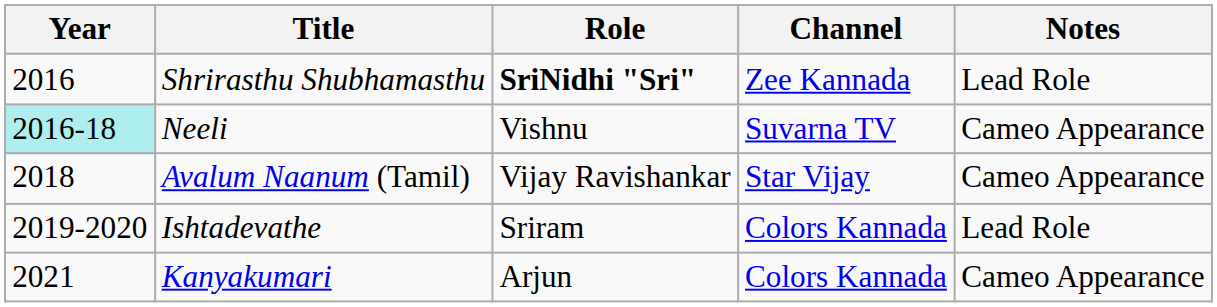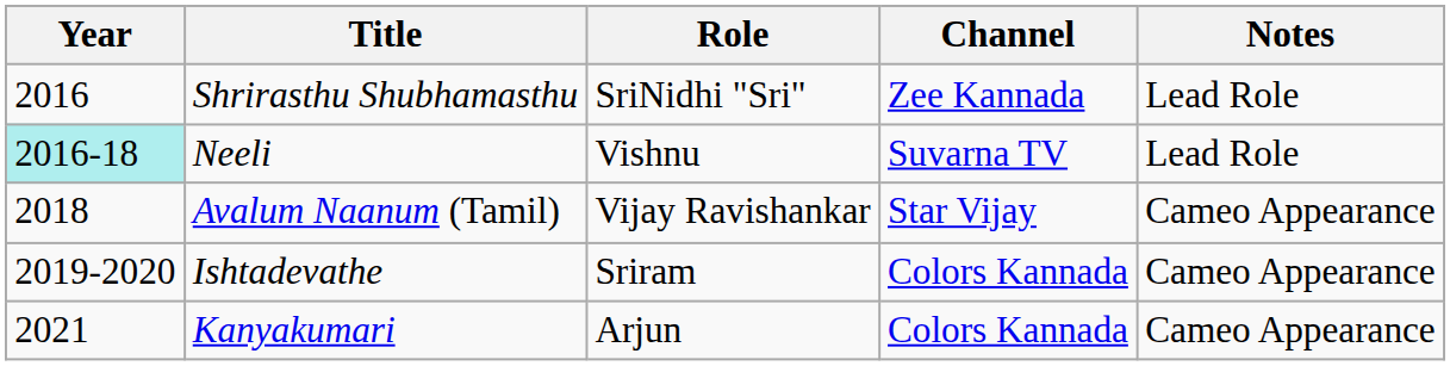 <table class="wikitable sortable">
 <tr>
 <th>Year</th>
 <th>Title</th>
 <th>Role</th>
 <th>Channel</th>
 <th>Notes</th>
 </tr>
 <tr>
 <td>2016</td>
 <td><em>Shrirasthu Shubhamasthu</em></td>
-<td><strong>SriNidhi "Sri"</strong></td>
+<td>SriNidhi "Sri"</td>
 <td><a href='#'>Zee Kannada</a></td>
 <td>Lead Role</td>
 </tr>
 <tr>
 <td style="background: paleturquoise;">2016-18</td>
 <td><em>Neeli</em></td>
 <td>Vishnu</td>
 <td><a href='#'>Suvarna TV</a></td>
-<td>Cameo Appearance</td>
+<td>Lead Role</td>
 </tr>
 <tr>
 <td>2018</td>
 <td><em><a href='#'>Avalum Naanum</a></em> (Tamil)</td>
 <td>Vijay Ravishankar</td>
 <td><a href='#'>Star Vijay</a></td>
 <td>Cameo Appearance</td>
 </tr>
 <tr>
 <td>2019-2020</td>
 <td><em>Ishtadevathe</em></td>
 <td>Sriram</td>
 <td><a href='#'>Colors Kannada</a></td>
-<td>Lead Role</td>
+<td>Cameo Appearance </td>
 </tr>
 <tr>
 <td>2021</td>
 <td><em><a href='#'>Kanyakumari</a></em></td>
 <td>Arjun</td>
 <td><a href='#'>Colors Kannada</a></td>
 <td>Cameo Appearance </td>
 </tr>
 </table>
